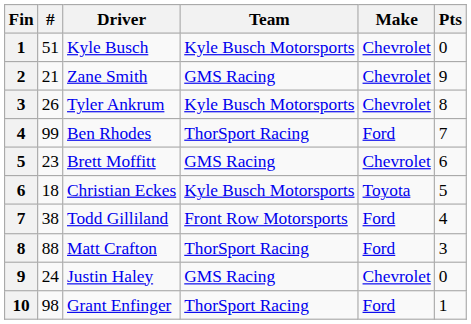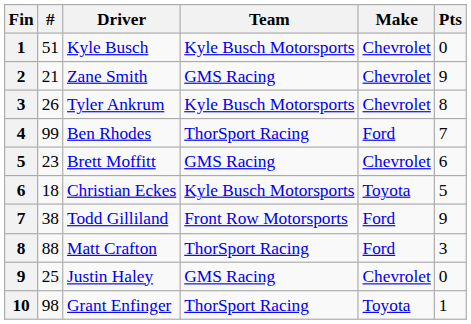 <table class="wikitable" style="font-size:95%">
 <tr>
 <th>Fin</th>
 <th>#</th>
 <th>Driver</th>
 <th>Team</th>
 <th>Make</th>
 <th>Pts</th>
 </tr>
 <tr>
 <th>1</th>
 <td>51</td>
 <td><a href='#'>Kyle Busch</a></td>
 <td><a href='#'>Kyle Busch Motorsports</a></td>
 <td><a href='#'>Chevrolet</a></td>
 <td>0</td>
 </tr>
 <tr>
 <th>2</th>
 <td>21</td>
 <td><a href='#'>Zane Smith</a></td>
 <td><a href='#'>GMS Racing</a></td>
 <td><a href='#'>Chevrolet</a></td>
 <td>9</td>
 </tr>
 <tr>
 <th>3</th>
 <td>26</td>
 <td><a href='#'>Tyler Ankrum</a></td>
 <td><a href='#'>Kyle Busch Motorsports</a></td>
 <td><a href='#'>Chevrolet</a></td>
 <td>8</td>
 </tr>
 <tr>
 <th>4</th>
 <td>99</td>
 <td><a href='#'>Ben Rhodes</a></td>
 <td><a href='#'>ThorSport Racing</a></td>
 <td><a href='#'>Ford</a></td>
 <td>7</td>
 </tr>
 <tr>
 <th>5</th>
 <td>23</td>
 <td><a href='#'>Brett Moffitt</a></td>
 <td><a href='#'>GMS Racing</a></td>
 <td><a href='#'>Chevrolet</a></td>
 <td>6</td>
 </tr>
 <tr>
 <th>6</th>
 <td>18</td>
 <td><a href='#'>Christian Eckes</a></td>
 <td><a href='#'>Kyle Busch Motorsports</a></td>
 <td><a href='#'>Toyota</a></td>
 <td>5</td>
 </tr>
 <tr>
 <th>7</th>
 <td>38</td>
 <td><a href='#'>Todd Gilliland</a></td>
 <td><a href='#'>Front Row Motorsports</a></td>
 <td><a href='#'>Ford</a></td>
-<td>4</td>
+<td>9</td>
 </tr>
 <tr>
 <th>8</th>
 <td>88</td>
 <td><a href='#'>Matt Crafton</a></td>
 <td><a href='#'>ThorSport Racing</a></td>
 <td><a href='#'>Ford</a></td>
 <td>3</td>
 </tr>
 <tr>
 <th>9</th>
-<td>24</td>
+<td>25</td>
 <td><a href='#'>Justin Haley</a></td>
 <td><a href='#'>GMS Racing</a></td>
 <td><a href='#'>Chevrolet</a></td>
 <td>0</td>
 </tr>
 <tr>
 <th>10</th>
 <td>98</td>
 <td><a href='#'>Grant Enfinger</a></td>
 <td><a href='#'>ThorSport Racing</a></td>
-<td><a href='#'>Ford</a></td>
+<td><a href='#'>Toyota</a></td>
 <td>1</td>
 </tr>
 </table>
